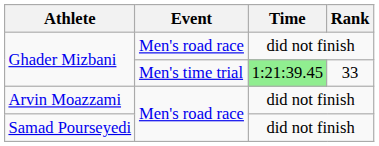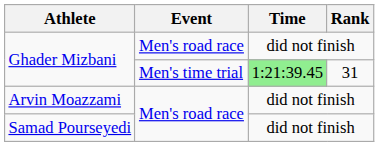 <table class="wikitable" style="font-size:90%">
 <tr>
 <th>Athlete</th>
 <th>Event</th>
 <th>Time</th>
 <th>Rank</th>
 </tr>
 <tr align="center">
 <td align=left rowspan=2><a href='#'>Ghader Mizbani</a></td>
 <td align=left><a href='#'>Men's road race</a></td>
 <td colspan="2">did not finish</td>
 </tr>
 <tr align="center">
 <td align=left><a href='#'>Men's time trial</a></td>
 <td style="background: lightgreen;">1:21:39.45</td>
-<td>33</td>
+<td>31</td>
 </tr>
 <tr align=center>
 <td align=left><a href='#'>Arvin Moazzami</a></td>
 <td align=left rowspan=2><a href='#'>Men's road race</a></td>
 <td colspan="2">did not finish</td>
 </tr>
 <tr align="center">
 <td align=left><a href='#'>Samad Pourseyedi</a></td>
 <td colspan="2">did not finish</td>
 </tr>
 </table>
